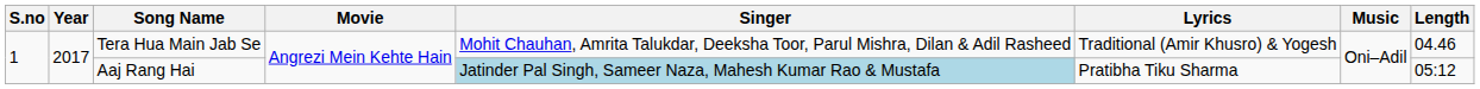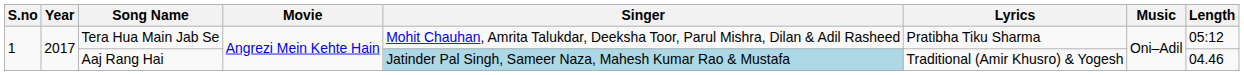 <table class="wikitable sortable">
 <tr>
 <th>S.no</th>
 <th>Year</th>
 <th>Song Name</th>
 <th>Movie</th>
 <th>Singer</th>
 <th>Lyrics</th>
 <th>Music</th>
 <th>Length</th>
 </tr>
 <tr>
 <td rowspan="2">1</td>
 <td rowspan="2">2017</td>
 <td>Tera Hua Main Jab Se</td>
 <td rowspan="2"><a href='#'>Angrezi Mein Kehte Hain</a></td>
 <td><a href='#'>Mohit Chauhan</a>, Amrita Talukdar, Deeksha Toor, Parul Mishra, Dilan & Adil Rasheed</td>
-<td>Traditional (Amir Khusro) & Yogesh</td>
+<td>Pratibha Tiku Sharma</td>
 <td rowspan="2">Oni–Adil</td>
-<td>04.46</td>
+<td>05:12</td>
 </tr>
 <tr>
 <td>Aaj Rang Hai</td>
 <td style="background: lightblue;">Jatinder Pal Singh, Sameer Naza, Mahesh Kumar Rao & Mustafa</td>
-<td>Pratibha Tiku Sharma</td>
-<td>05:12</td>
+<td>Traditional (Amir Khusro) & Yogesh</td>
+<td>04.46</td>
 </tr>
 </table>
